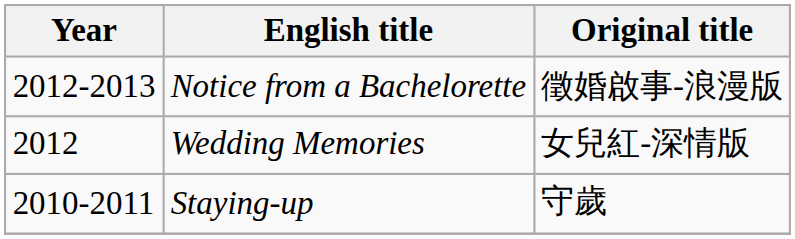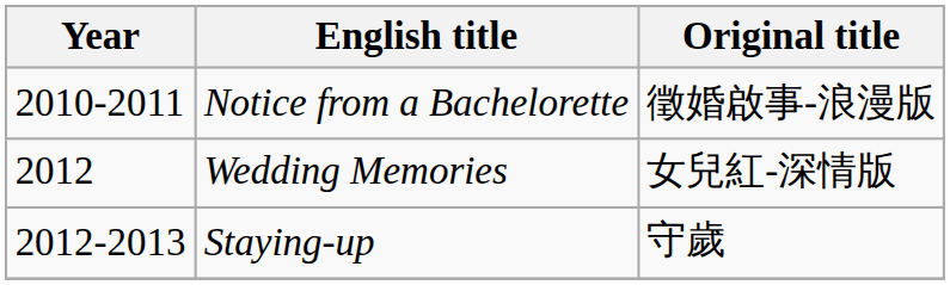 <table class="wikitable sortable">
 <tr>
 <th>Year</th>
 <th>English title</th>
 <th>Original title</th>
 </tr>
 <tr>
-<td>2012-2013</td>
+<td>2010-2011</td>
 <td><em>Notice from a Bachelorette</em></td>
 <td>徵婚啟事-浪漫版</td>
 </tr>
 <tr>
 <td>2012</td>
 <td><em>Wedding Memories</em></td>
 <td>女兒紅-深情版</td>
 </tr>
 <tr>
-<td>2010-2011</td>
+<td>2012-2013</td>
 <td><em>Staying-up</em></td>
 <td>守歲</td>
 </tr>
 <tr>
 </tr>
 </table>
